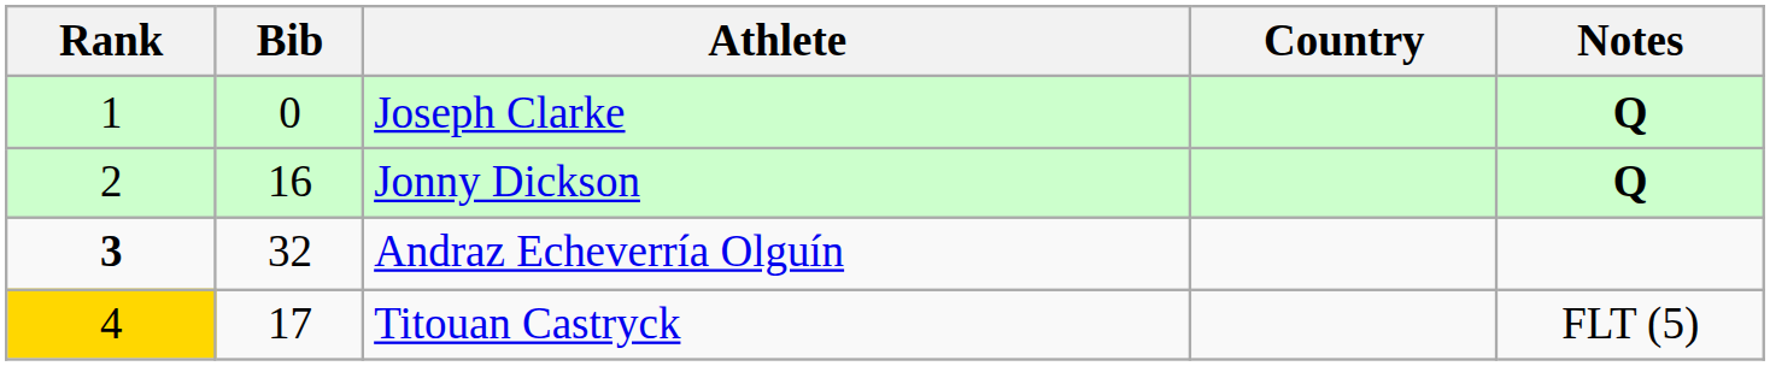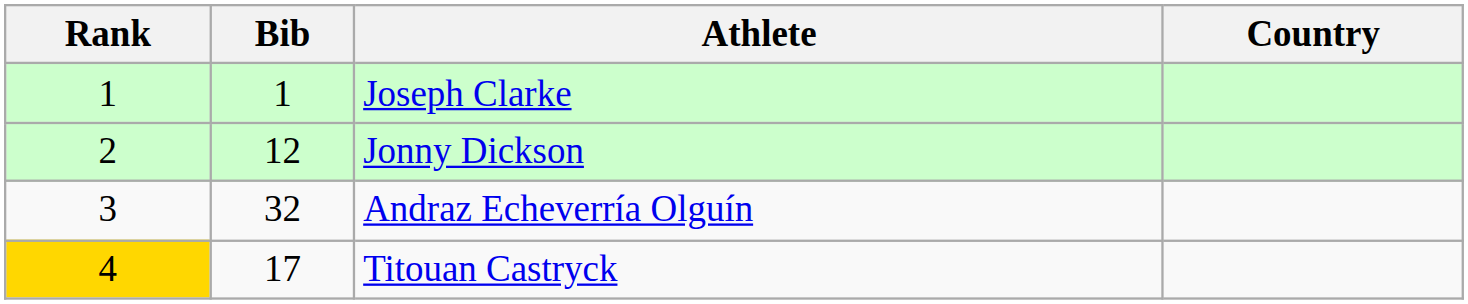 <table class="wikitable" style="text-align:center;width: 50%;">
 <tr>
 <th>Rank</th>
 <th>Bib</th>
 <th>Athlete</th>
 <th>Country</th>
-<th>Notes</th>
 </tr>
 <tr bgcolor=ccffcc>
 <td>1</td>
-<td>0</td>
+<td>1</td>
 <td align=left><a href='#'>Joseph Clarke</a></td>
 <td align=left></td>
-<td><strong>Q</strong></td>
 </tr>
 <tr bgcolor=ccffcc>
 <td>2</td>
-<td>16</td>
+<td>12</td>
 <td align=left><a href='#'>Jonny Dickson</a></td>
 <td align=left></td>
-<td><strong>Q</strong></td>
 </tr>
 <tr>
-<td><strong>3</strong></td>
+<td>3</td>
 <td>32</td>
 <td align=left><a href='#'>Andraz Echeverría Olguín</a></td>
 <td align=left></td>
-<td></td>
 </tr>
 <tr>
 <td style="background: gold;">4</td>
 <td>17</td>
 <td align=left><a href='#'>Titouan Castryck</a></td>
 <td align=left></td>
-<td>FLT (5)</td>
 </tr>
 </table>
